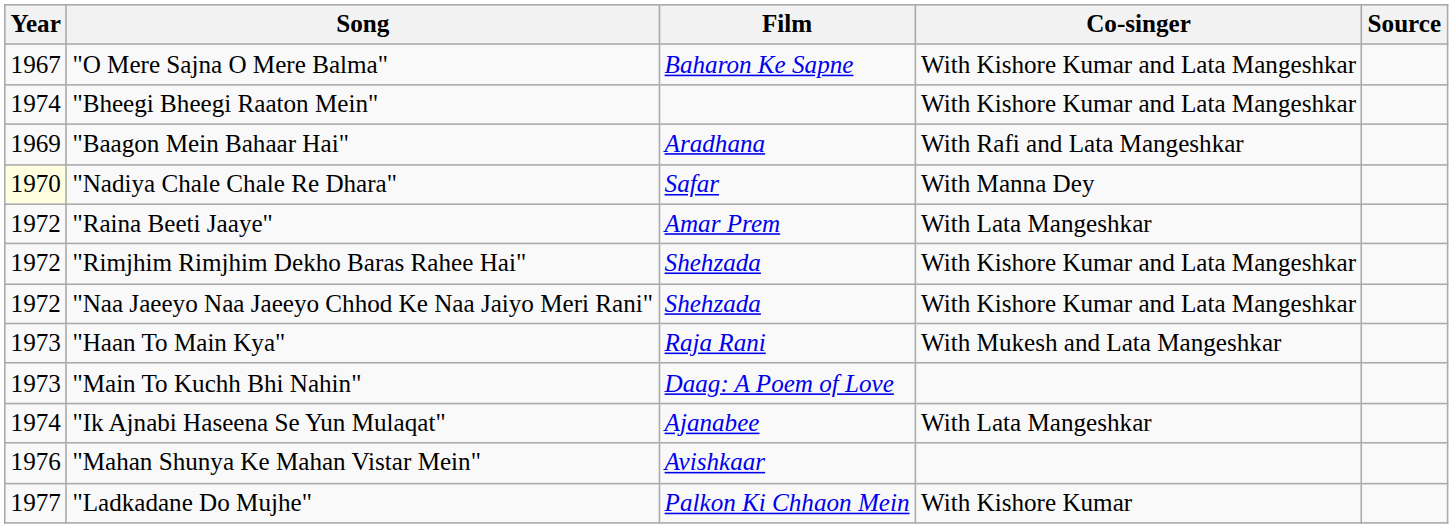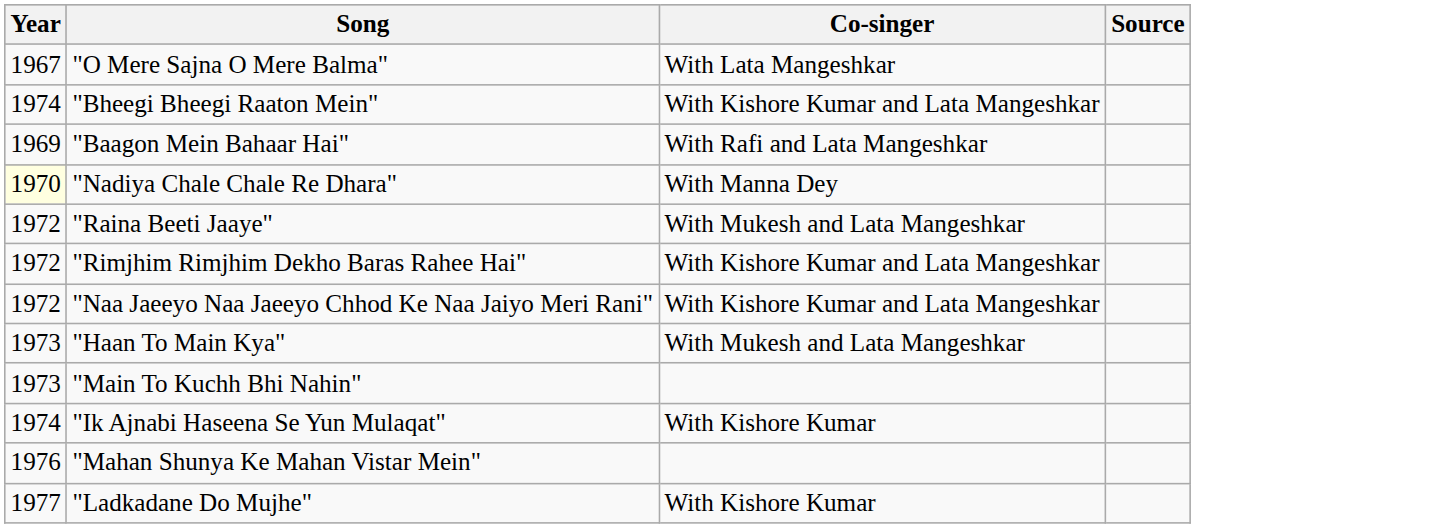 <table class="wikitable">
 <tr style="background:#CCC; text-align:center;">
 <th>Year</th>
 <th>Song</th>
-<th>Film</th>
 <th>Co-singer</th>
 <th>Source</th>
 </tr>
 <tr>
 <td>1967</td>
 <td>"O Mere Sajna O Mere Balma"</td>
-<td><em><a href='#'>Baharon Ke Sapne</a></em></td>
-<td>With Kishore Kumar and Lata Mangeshkar</td>
+<td>With Lata Mangeshkar</td>
 <td></td>
 </tr>
 <tr>
 <td>1974</td>
 <td>"Bheegi Bheegi Raaton Mein"</td>
-<td></td>
 <td>With Kishore Kumar and Lata Mangeshkar</td>
 <td></td>
 </tr>
 <tr>
 <td>1969</td>
 <td>"Baagon Mein Bahaar Hai"</td>
-<td><em><a href='#'>Aradhana</a></em></td>
 <td>With Rafi and Lata Mangeshkar</td>
 <td></td>
 </tr>
 <tr>
 <td style="background: lightyellow;">1970</td>
 <td>"Nadiya Chale Chale Re Dhara"</td>
-<td><em><a href='#'>Safar</a></em></td>
 <td>With Manna Dey</td>
 <td></td>
 </tr>
 <tr>
 <td>1972</td>
 <td>"Raina Beeti Jaaye"</td>
-<td><em><a href='#'>Amar Prem</a></em></td>
-<td>With Lata Mangeshkar</td>
+<td>With Mukesh and Lata Mangeshkar</td>
 <td></td>
 </tr>
 <tr>
 <td>1972</td>
 <td>"Rimjhim Rimjhim Dekho Baras Rahee Hai"</td>
-<td><em><a href='#'>Shehzada</a></em></td>
 <td>With Kishore Kumar and Lata Mangeshkar</td>
 <td></td>
 </tr>
 <tr>
 <td>1972</td>
 <td>"Naa Jaeeyo Naa Jaeeyo Chhod Ke Naa Jaiyo Meri Rani"</td>
-<td><em><a href='#'>Shehzada</a></em></td>
 <td>With Kishore Kumar and Lata Mangeshkar</td>
 <td></td>
 </tr>
 <tr>
 <td>1973</td>
 <td>"Haan To Main Kya"</td>
-<td><em><a href='#'>Raja Rani</a></em></td>
 <td>With Mukesh and Lata Mangeshkar</td>
 <td></td>
 </tr>
 <tr>
 <td>1973</td>
 <td>"Main To Kuchh Bhi Nahin"</td>
-<td><em><a href='#'>Daag: A Poem of Love</a></em></td>
 <td></td>
 <td></td>
 </tr>
 <tr>
 <td>1974</td>
 <td>"Ik Ajnabi Haseena Se Yun Mulaqat"</td>
-<td><em><a href='#'>Ajanabee</a></em></td>
-<td>With Lata Mangeshkar</td>
+<td>With Kishore Kumar</td>
 <td></td>
 </tr>
 <tr>
 <td>1976</td>
 <td>"Mahan Shunya Ke Mahan Vistar Mein"</td>
-<td><em><a href='#'>Avishkaar</a></em></td>
 <td></td>
 <td></td>
 </tr>
 <tr>
 <td>1977</td>
 <td>"Ladkadane Do Mujhe"</td>
-<td><em><a href='#'>Palkon Ki Chhaon Mein</a></em></td>
 <td>With Kishore Kumar</td>
 <td></td>
 </tr>
 </table>
